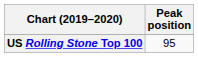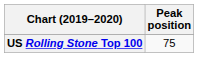 <table class="wikitable sortable plainrowheaders">
 <tr>
 <th scope="col">Chart (2019–2020)</th>
 <th scope="col">Peak<br>position</th>
 </tr>
 <tr>
 </tr>
 <tr>
 </tr>
 <tr>
 </tr>
 <tr>
 </tr>
 <tr>
 </tr>
 <tr>
 <th scope="row">US <a href='#'><em>Rolling Stone</em> Top 100</a></th>
-<td align="center">95</td>
+<td align="center">75</td>
 </tr>
 </table>
